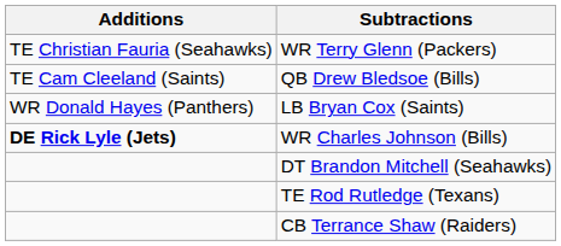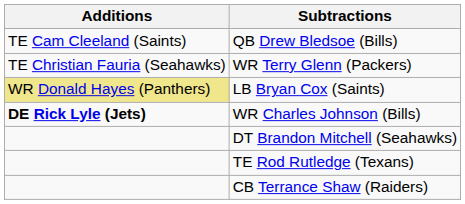 <table class="wikitable">
 <tr>
 <th>Additions</th>
 <th>Subtractions</th>
 </tr>
 <tr>
+<td>TE <a href='#'>Cam Cleeland</a> (Saints)</td>
+<td>QB <a href='#'>Drew Bledsoe</a> (Bills)</td>
+</tr>
+<tr>
 <td>TE <a href='#'>Christian Fauria</a> (Seahawks)</td>
 <td>WR <a href='#'>Terry Glenn</a> (Packers)</td>
 </tr>
 <tr>
-<td>TE <a href='#'>Cam Cleeland</a> (Saints)</td>
-<td>QB <a href='#'>Drew Bledsoe</a> (Bills)</td>
-</tr>
-<tr>
-<td>WR <a href='#'>Donald Hayes</a> (Panthers)</td>
+<td style="background: khaki;">WR <a href='#'>Donald Hayes</a> (Panthers)</td>
 <td>LB <a href='#'>Bryan Cox</a> (Saints)</td>
 </tr>
 <tr>
 <td><strong>DE <a href='#'>Rick Lyle</a> (Jets)</strong></td>
 <td>WR <a href='#'>Charles Johnson</a> (Bills)</td>
 </tr>
 <tr>
 <td></td>
 <td>DT <a href='#'>Brandon Mitchell</a> (Seahawks)</td>
 </tr>
 <tr>
 <td></td>
 <td>TE <a href='#'>Rod Rutledge</a> (Texans)</td>
 </tr>
 <tr>
 <td></td>
 <td>CB <a href='#'>Terrance Shaw</a> (Raiders)</td>
 </tr>
 </table>
